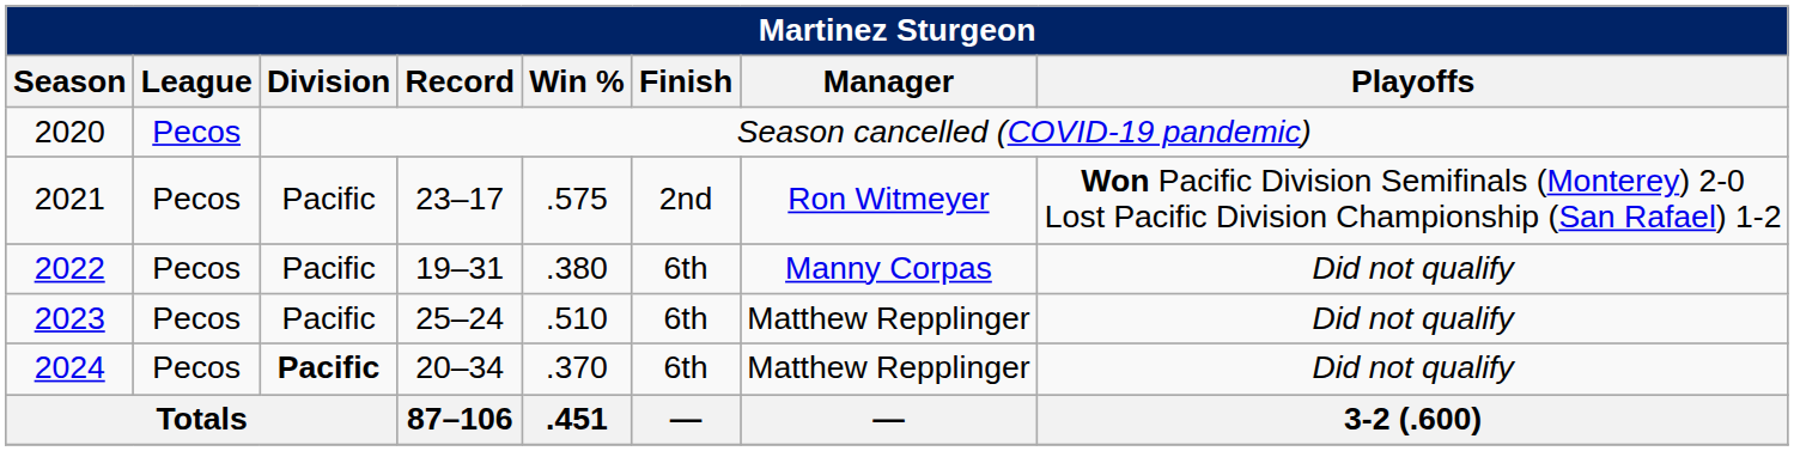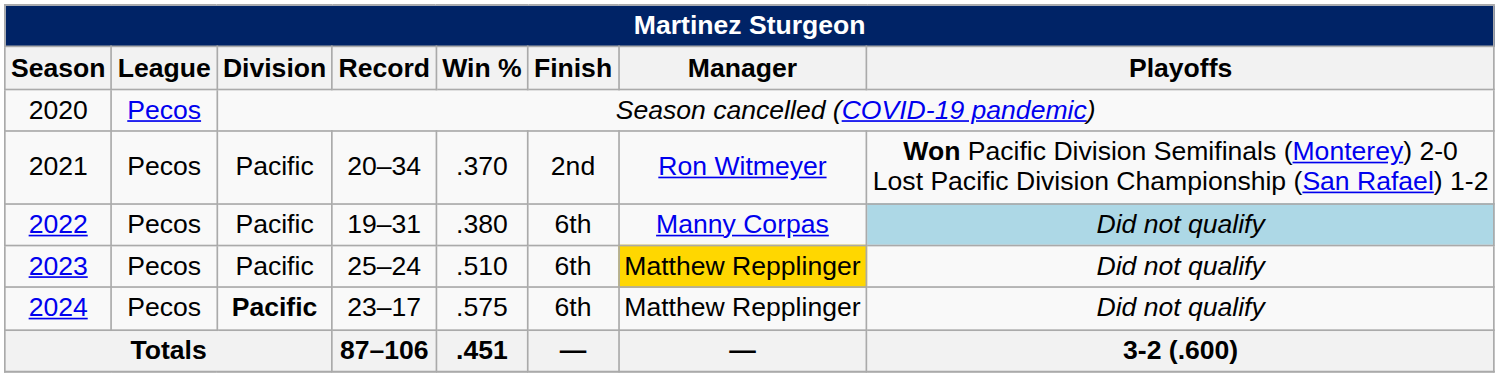 <table class="wikitable">
 <tr>
 <th colspan="8" style="background:#002366;color: white">Martinez Sturgeon</th>
 </tr>
 <tr>
 <th>Season</th>
 <th>League</th>
 <th>Division</th>
 <th>Record</th>
 <th>Win %</th>
 <th>Finish</th>
 <th>Manager</th>
 <th>Playoffs</th>
 </tr>
 <tr align="center">
 <td>2020</td>
 <td><a href='#'>Pecos</a></td>
 <td colspan="6"><em>Season cancelled (<a href='#'>COVID-19 pandemic</a>)</em></td>
 </tr>
 <tr align="center">
 <td>2021</td>
 <td>Pecos</td>
 <td>Pacific</td>
-<td>23–17</td>
-<td>.575</td>
+<td>20–34</td>
+<td>.370</td>
 <td>2nd</td>
 <td><a href='#'>Ron Witmeyer</a></td>
 <td><strong>Won</strong> Pacific Division Semifinals (<a href='#'>Monterey</a>) 2-0<br> Lost Pacific Division Championship (<a href='#'>San Rafael</a>) 1-2</td>
 </tr>
 <tr align="center">
 <td><a href='#'>2022</a></td>
 <td>Pecos</td>
 <td>Pacific</td>
 <td>19–31</td>
 <td>.380</td>
 <td>6th</td>
 <td><a href='#'>Manny Corpas</a></td>
-<td><em>Did not qualify</em></td>
+<td style="background: lightblue;"><em>Did not qualify</em></td>
 </tr>
 <tr align="center">
 <td><a href='#'>2023</a></td>
 <td>Pecos</td>
 <td>Pacific</td>
 <td>25–24</td>
 <td>.510</td>
 <td>6th</td>
-<td>Matthew Repplinger</td>
+<td style="background: gold;">Matthew Repplinger</td>
 <td><em>Did not qualify</em></td>
 </tr>
 <tr align="center">
 <td><a href='#'>2024</a></td>
 <td>Pecos</td>
 <td><strong>Pacific</strong></td>
-<td>20–34</td>
-<td>.370</td>
+<td>23–17</td>
+<td>.575</td>
 <td>6th</td>
 <td>Matthew Repplinger</td>
 <td><em>Did not qualify</em></td>
 </tr>
 <tr align="center">
 <th colspan="3">Totals</th>
 <th>87–106</th>
 <th>.451</th>
 <th>—</th>
 <th>—</th>
 <th>3-2 (.600)</th>
 </tr>
 <tr>
 </tr>
 </table>
